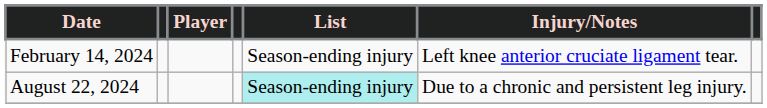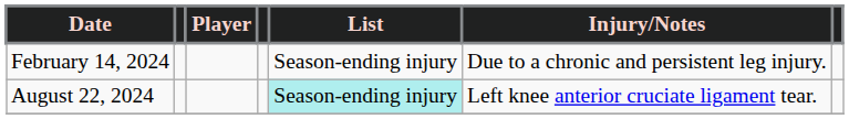 <table class="wikitable sortable" style="font-size:90%;">
 <tr>
 <th style="background:#202121; color:#F7D5CF; border:2px solid #898C8F;" scope="col" data-sort-type="date">Date</th>
 <th style="background:#202121; color:#F7D5CF; border:2px solid #898C8F;" scope="col"></th>
 <th style="background:#202121; color:#F7D5CF; border:2px solid #898C8F;" scope="col">Player</th>
 <th style="background:#202121; color:#F7D5CF; border:2px solid #898C8F;" scope="col"></th>
 <th style="background:#202121; color:#F7D5CF; border:2px solid #898C8F;" scope="col">List</th>
 <th style="background:#202121; color:#F7D5CF; border:2px solid #898C8F;" scope="col">Injury/Notes</th>
 <th style="background:#202121; color:#F7D5CF; border:2px solid #898C8F;" scope="col"></th>
 </tr>
 <tr>
 <td>February 14, 2024</td>
 <td></td>
 <td></td>
 <td></td>
 <td>Season-ending injury</td>
-<td>Left knee <a href='#'>anterior cruciate ligament</a> tear.</td>
+<td>Due to a chronic and persistent leg injury.</td>
 <td></td>
 </tr>
 <tr>
 <td>August 22, 2024</td>
 <td></td>
 <td></td>
 <td></td>
 <td style="background: paleturquoise;">Season-ending injury</td>
-<td>Due to a chronic and persistent leg injury.</td>
+<td>Left knee <a href='#'>anterior cruciate ligament</a> tear.</td>
 <td></td>
 </tr>
 <tr>
 </tr>
 </table>
